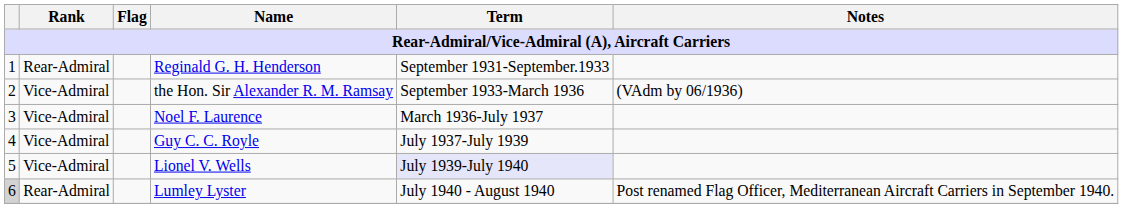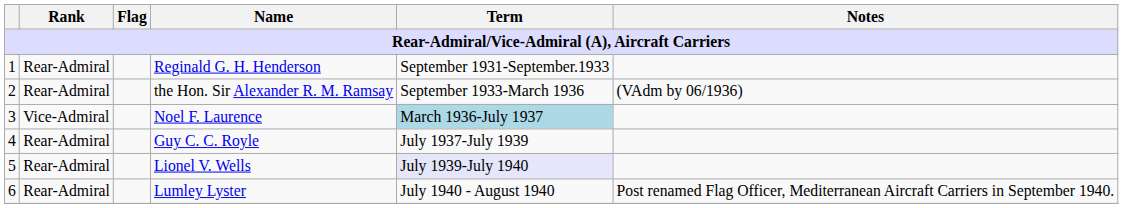 <table class="wikitable">
 <tr>
 <th></th>
 <th>Rank</th>
 <th>Flag</th>
 <th>Name</th>
 <th>Term</th>
 <th>Notes</th>
 </tr>
 <tr>
 <td colspan="6" align="center" style="background:#dcdcfe;"><strong>Rear-Admiral/Vice-Admiral (A), Aircraft Carriers</strong></td>
 </tr>
 <tr>
 <td>1</td>
 <td>Rear-Admiral</td>
 <td></td>
 <td><a href='#'>Reginald G. H. Henderson</a></td>
 <td>September 1931-September.1933</td>
 <td></td>
 </tr>
 <tr>
 <td>2</td>
-<td>Vice-Admiral</td>
+<td>Rear-Admiral</td>
 <td></td>
 <td>the Hon. Sir <a href='#'>Alexander R. M. Ramsay</a></td>
 <td>September 1933-March 1936</td>
 <td>(VAdm by 06/1936)</td>
 </tr>
 <tr>
 <td>3</td>
 <td>Vice-Admiral</td>
 <td></td>
 <td><a href='#'>Noel F. Laurence</a></td>
-<td>March 1936-July 1937</td>
+<td style="background: lightblue;">March 1936-July 1937</td>
 <td></td>
 </tr>
 <tr>
 <td>4</td>
-<td>Vice-Admiral</td>
+<td>Rear-Admiral</td>
 <td></td>
 <td><a href='#'>Guy C. C. Royle</a></td>
 <td>July 1937-July 1939</td>
 <td></td>
 </tr>
 <tr>
 <td>5</td>
-<td>Vice-Admiral</td>
+<td>Rear-Admiral</td>
 <td></td>
 <td><a href='#'>Lionel V. Wells</a></td>
 <td style="background: lavender;">July 1939-July 1940</td>
 <td></td>
 </tr>
 <tr>
-<td style="background: lightgrey;">6</td>
+<td>6</td>
 <td>Rear-Admiral</td>
 <td></td>
 <td><a href='#'>Lumley Lyster</a></td>
 <td>July 1940 - August 1940</td>
 <td>Post renamed Flag Officer, Mediterranean Aircraft Carriers in September 1940.</td>
 </tr>
 <tr>
 </tr>
 </table>
